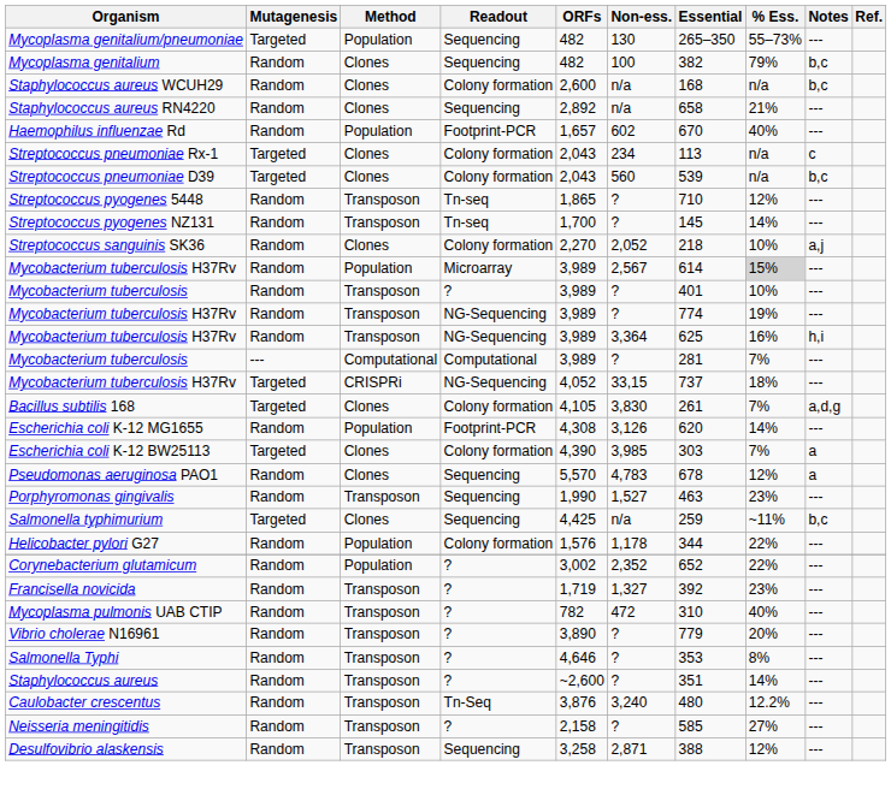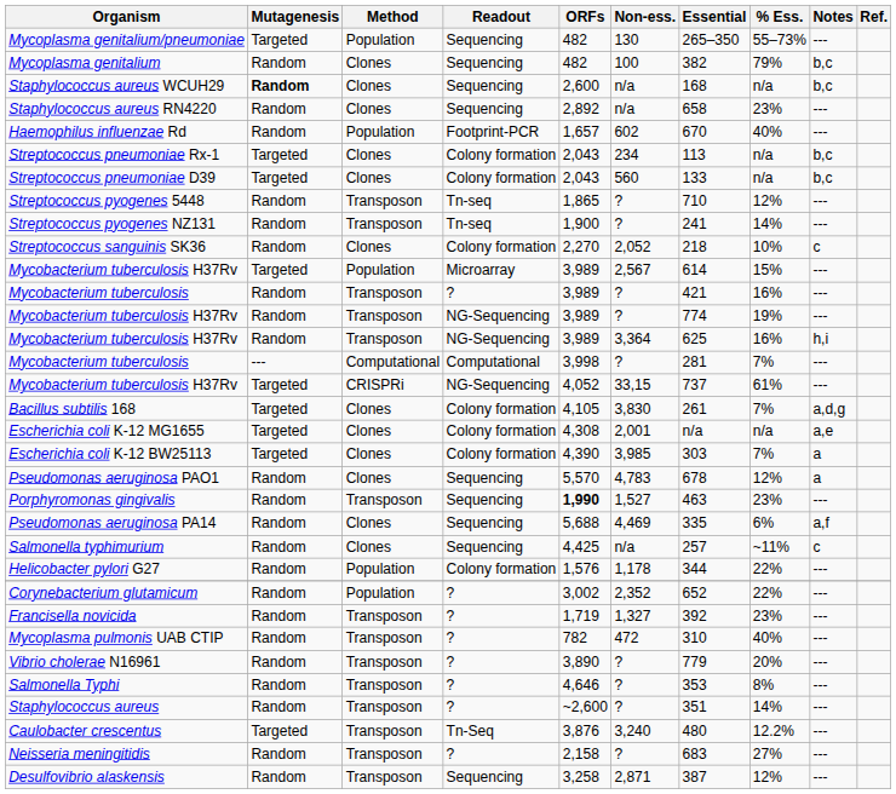 <table class="wikitable sortable">
 <tr>
 <th scope="col">Organism</th>
 <th scope="col">Mutagenesis</th>
 <th scope="col">Method</th>
 <th scope="col">Readout</th>
 <th scope="col">ORFs</th>
 <th scope="col">Non-ess.</th>
 <th scope="col">Essential</th>
 <th scope="col">% Ess.</th>
 <th scope="col">Notes</th>
 <th scope="col">Ref.</th>
 </tr>
 <tr>
 <td><em> <a href='#'>Mycoplasma genitalium/pneumoniae</a></em></td>
 <td>Targeted</td>
 <td>Population</td>
 <td>Sequencing</td>
 <td>482</td>
 <td>130</td>
 <td>265–350</td>
 <td>55–73%</td>
 <td>---</td>
 <td></td>
 </tr>
 <tr>
 <td><em><a href='#'>Mycoplasma genitalium</a></em></td>
 <td>Random</td>
 <td>Clones</td>
 <td>Sequencing</td>
 <td>482</td>
 <td>100</td>
 <td>382</td>
 <td>79%</td>
 <td>b,c</td>
 <td></td>
 </tr>
 <tr>
 <td><em><a href='#'>Staphylococcus aureus</a></em> WCUH29</td>
-<td>Random</td>
+<td><strong>Random</strong></td>
 <td>Clones</td>
-<td>Colony formation</td>
+<td>Sequencing</td>
 <td>2,600</td>
 <td>n/a</td>
 <td>168</td>
 <td>n/a</td>
 <td>b,c</td>
 <td></td>
 </tr>
 <tr>
 <td><em><a href='#'>Staphylococcus aureus</a></em> RN4220</td>
 <td>Random</td>
 <td>Clones</td>
 <td>Sequencing</td>
 <td>2,892</td>
 <td>n/a</td>
 <td>658</td>
-<td>21%</td>
+<td>23%</td>
 <td>---</td>
 <td></td>
 </tr>
 <tr>
 <td><em><a href='#'>Haemophilus influenzae</a></em> Rd</td>
 <td>Random</td>
 <td>Population</td>
 <td>Footprint-PCR</td>
 <td>1,657</td>
 <td>602</td>
 <td>670</td>
 <td>40%</td>
 <td>---</td>
 <td></td>
 </tr>
 <tr>
 <td><em><a href='#'>Streptococcus pneumoniae</a></em> Rx-1</td>
 <td>Targeted</td>
 <td>Clones</td>
 <td>Colony formation</td>
 <td>2,043</td>
 <td>234</td>
 <td>113</td>
 <td>n/a</td>
-<td>c</td>
+<td>b,c</td>
 <td></td>
 </tr>
 <tr>
 <td><em><a href='#'>Streptococcus pneumoniae</a></em> D39</td>
 <td>Targeted</td>
 <td>Clones</td>
 <td>Colony formation</td>
 <td>2,043</td>
 <td>560</td>
-<td>539</td>
+<td>133</td>
 <td>n/a</td>
 <td>b,c</td>
 <td></td>
 </tr>
 <tr>
 <td><em><a href='#'>Streptococcus pyogenes</a></em> 5448</td>
 <td>Random</td>
 <td>Transposon</td>
 <td>Tn-seq</td>
 <td>1,865</td>
 <td>?</td>
 <td>710</td>
 <td>12%</td>
 <td>---</td>
 <td></td>
 </tr>
 <tr>
 <td><em><a href='#'>Streptococcus pyogenes</a></em> NZ131</td>
 <td>Random</td>
 <td>Transposon</td>
 <td>Tn-seq</td>
-<td>1,700</td>
+<td>1,900</td>
 <td>?</td>
-<td>145</td>
+<td>241</td>
 <td>14%</td>
 <td>---</td>
 <td></td>
 </tr>
 <tr>
 <td><em><a href='#'>Streptococcus sanguinis</a></em> SK36</td>
 <td>Random</td>
 <td>Clones</td>
 <td>Colony formation</td>
 <td>2,270</td>
 <td>2,052</td>
 <td>218</td>
 <td>10%</td>
-<td>a,j</td>
+<td>c</td>
 <td></td>
 </tr>
 <tr>
 <td><em><a href='#'>Mycobacterium tuberculosis</a></em> H37Rv</td>
-<td>Random</td>
+<td>Targeted</td>
 <td>Population</td>
 <td>Microarray</td>
 <td>3,989</td>
 <td>2,567</td>
 <td>614</td>
-<td style="background: lightgrey;">15%</td>
+<td>15%</td>
 <td>---</td>
 <td></td>
 </tr>
 <tr>
 <td><em><a href='#'>Mycobacterium tuberculosis</a></em></td>
 <td>Random</td>
 <td>Transposon</td>
 <td>?</td>
 <td>3,989</td>
 <td>?</td>
-<td>401</td>
-<td>10%</td>
+<td>421</td>
+<td>16%</td>
 <td>---</td>
 <td></td>
 </tr>
 <tr>
 <td><em><a href='#'>Mycobacterium tuberculosis</a></em> H37Rv</td>
 <td>Random</td>
 <td>Transposon</td>
 <td>NG-Sequencing</td>
 <td>3,989</td>
 <td>?</td>
 <td>774</td>
 <td>19%</td>
 <td>---</td>
 <td></td>
 </tr>
 <tr>
 <td><em><a href='#'>Mycobacterium tuberculosis</a></em> H37Rv</td>
 <td>Random</td>
 <td>Transposon</td>
 <td>NG-Sequencing</td>
 <td>3,989</td>
 <td>3,364</td>
 <td>625</td>
 <td>16%</td>
 <td>h,i</td>
 <td></td>
 </tr>
 <tr>
 <td><em><a href='#'>Mycobacterium tuberculosis</a></em></td>
 <td>---</td>
 <td>Computational</td>
 <td>Computational</td>
-<td>3,989</td>
+<td>3,998</td>
 <td>?</td>
 <td>281</td>
 <td>7%</td>
 <td>---</td>
 <td></td>
 </tr>
 <tr>
 <td><em><a href='#'>Mycobacterium tuberculosis</a></em> H37Rv</td>
 <td>Targeted</td>
 <td>CRISPRi</td>
 <td>NG-Sequencing</td>
 <td>4,052</td>
 <td>33,15</td>
 <td>737</td>
-<td>18%</td>
+<td>61%</td>
 <td>---</td>
 <td></td>
 </tr>
 <tr>
 <td><em><a href='#'>Bacillus subtilis</a></em> 168</td>
 <td>Targeted</td>
 <td>Clones</td>
 <td>Colony formation</td>
 <td>4,105</td>
 <td>3,830</td>
 <td>261</td>
 <td>7%</td>
 <td>a,d,g</td>
 <td></td>
 </tr>
 <tr>
 <td><em><a href='#'>Escherichia coli</a></em> K-12 MG1655</td>
-<td>Random</td>
-<td>Population</td>
-<td>Footprint-PCR</td>
+<td>Targeted</td>
+<td>Clones</td>
+<td>Colony formation</td>
 <td>4,308</td>
-<td>3,126</td>
-<td>620</td>
-<td>14%</td>
-<td>---</td>
+<td>2,001</td>
+<td>n/a</td>
+<td>n/a</td>
+<td>a,e</td>
 <td></td>
 </tr>
 <tr>
 <td><em><a href='#'>Escherichia coli</a></em> K-12 BW25113</td>
 <td>Targeted</td>
 <td>Clones</td>
 <td>Colony formation</td>
 <td>4,390</td>
 <td>3,985</td>
 <td>303</td>
 <td>7%</td>
 <td>a</td>
 <td></td>
 </tr>
 <tr>
 <td><em><a href='#'>Pseudomonas aeruginosa</a></em> PAO1</td>
 <td>Random</td>
 <td>Clones</td>
 <td>Sequencing</td>
 <td>5,570</td>
 <td>4,783</td>
 <td>678</td>
 <td>12%</td>
 <td>a</td>
 <td></td>
 </tr>
 <tr>
 <td><em><a href='#'>Porphyromonas gingivalis</a></em></td>
 <td>Random</td>
 <td>Transposon</td>
 <td>Sequencing</td>
-<td>1,990</td>
+<td><strong>1,990</strong></td>
 <td>1,527</td>
 <td>463</td>
 <td>23%</td>
 <td>---</td>
 <td></td>
 </tr>
 <tr>
+<td><em><a href='#'>Pseudomonas aeruginosa</a></em> PA14</td>
+<td>Random</td>
+<td>Clones</td>
+<td>Sequencing</td>
+<td>5,688</td>
+<td>4,469</td>
+<td>335</td>
+<td>6%</td>
+<td>a,f</td>
+<td></td>
+</tr>
+<tr>
 <td><em><a href='#'>Salmonella typhimurium</a></em></td>
-<td>Targeted</td>
+<td>Random</td>
 <td>Clones</td>
 <td>Sequencing</td>
 <td>4,425</td>
 <td>n/a</td>
-<td>259</td>
+<td>257</td>
 <td>~11%</td>
-<td>b,c</td>
+<td>c</td>
 <td></td>
 </tr>
 <tr>
 <td><em><a href='#'>Helicobacter pylori</a></em> G27</td>
 <td>Random</td>
 <td>Population</td>
 <td>Colony formation</td>
 <td>1,576</td>
 <td>1,178</td>
 <td>344</td>
 <td>22%</td>
 <td>---</td>
 <td></td>
 </tr>
 <tr>
 </tr>
 <tr>
 <td><em><a href='#'>Corynebacterium glutamicum</a></em></td>
 <td>Random</td>
 <td>Population</td>
 <td>?</td>
 <td>3,002</td>
 <td>2,352</td>
 <td>652</td>
 <td>22%</td>
 <td>---</td>
 <td></td>
 </tr>
 <tr>
 <td><em><a href='#'>Francisella novicida</a></em></td>
 <td>Random</td>
 <td>Transposon</td>
 <td>?</td>
 <td>1,719</td>
 <td>1,327</td>
 <td>392</td>
 <td>23%</td>
 <td>---</td>
 <td></td>
 </tr>
 <tr | >
 <td><em><a href='#'>Mycoplasma pulmonis</a></em> UAB CTIP</td>
 <td>Random</td>
 <td>Transposon</td>
 <td>?</td>
 <td>782</td>
 <td>472</td>
 <td>310</td>
 <td>40%</td>
 <td>---</td>
 <td></td>
 </tr>
 <tr>
 <td><em><a href='#'>Vibrio cholerae</a></em> N16961</td>
 <td>Random</td>
 <td>Transposon</td>
 <td>?</td>
 <td>3,890</td>
 <td>?</td>
 <td>779</td>
 <td>20%</td>
 <td>---</td>
 <td></td>
 </tr>
 <tr>
 <td><em><a href='#'>Salmonella Typhi</a></em></td>
 <td>Random</td>
 <td>Transposon</td>
 <td>?</td>
 <td>4,646</td>
 <td>?</td>
 <td>353</td>
 <td>8%</td>
 <td>---</td>
 <td></td>
 </tr>
 <tr>
 <td><em><a href='#'>Staphylococcus aureus</a></em></td>
 <td>Random</td>
 <td>Transposon</td>
 <td>?</td>
 <td>~2,600</td>
 <td>?</td>
 <td>351</td>
 <td>14%</td>
 <td>---</td>
 <td></td>
 </tr>
 <tr>
 <td><em><a href='#'>Caulobacter crescentus</a></em></td>
-<td>Random</td>
+<td>Targeted</td>
 <td>Transposon</td>
 <td>Tn-Seq</td>
 <td>3,876</td>
 <td>3,240</td>
 <td>480</td>
 <td>12.2%</td>
 <td>---</td>
 <td></td>
 </tr>
 <tr>
 <td><em><a href='#'>Neisseria meningitidis</a></em></td>
 <td>Random</td>
 <td>Transposon</td>
 <td>?</td>
 <td>2,158</td>
 <td>?</td>
-<td>585</td>
+<td>683</td>
 <td>27%</td>
 <td>---</td>
 <td></td>
 </tr>
 <tr>
 <td><em><a href='#'>Desulfovibrio alaskensis</a></em></td>
 <td>Random</td>
 <td>Transposon</td>
 <td>Sequencing</td>
 <td>3,258</td>
 <td>2,871</td>
-<td>388</td>
+<td>387</td>
 <td>12%</td>
 <td>---</td>
 <td></td>
 </tr>
 </table>
